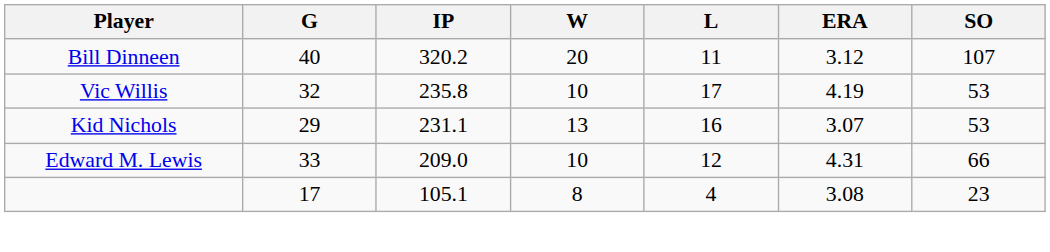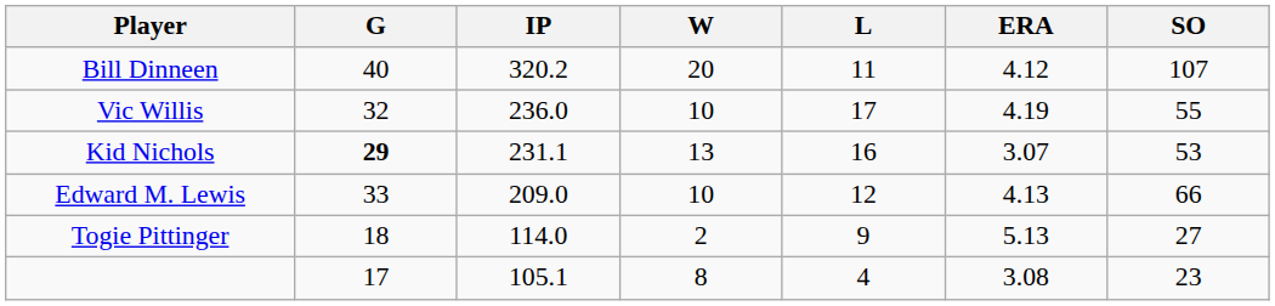 <table class="wikitable sortable">
 <tr>
 <th bgcolor="#DDDDFF" width="16%">Player</th>
 <th bgcolor="#DDDDFF" width="9%">G</th>
 <th bgcolor="#DDDDFF" width="9%">IP</th>
 <th bgcolor="#DDDDFF" width="9%">W</th>
 <th bgcolor="#DDDDFF" width="9%">L</th>
 <th bgcolor="#DDDDFF" width="9%">ERA</th>
 <th bgcolor="#DDDDFF" width="9%">SO</th>
 </tr>
 <tr align="center">
 <td><a href='#'>Bill Dinneen</a></td>
 <td>40</td>
 <td>320.2</td>
 <td>20</td>
 <td>11</td>
-<td>3.12</td>
+<td>4.12</td>
 <td>107</td>
 </tr>
 <tr align=center>
 <td><a href='#'>Vic Willis</a></td>
 <td>32</td>
-<td>235.8</td>
+<td>236.0</td>
 <td>10</td>
 <td>17</td>
 <td>4.19</td>
-<td>53</td>
+<td>55</td>
 </tr>
 <tr align=center>
 <td><a href='#'>Kid Nichols</a></td>
-<td>29</td>
+<td><strong>29</strong></td>
 <td>231.1</td>
 <td>13</td>
 <td>16</td>
 <td>3.07</td>
 <td>53</td>
 </tr>
 <tr align=center>
 <td><a href='#'>Edward M. Lewis</a></td>
 <td>33</td>
 <td>209.0</td>
 <td>10</td>
 <td>12</td>
-<td>4.31</td>
+<td>4.13</td>
 <td>66</td>
+</tr>
+<tr align=center>
+<td><a href='#'>Togie Pittinger</a></td>
+<td>18</td>
+<td>114.0</td>
+<td>2</td>
+<td>9</td>
+<td>5.13</td>
+<td>27</td>
 </tr>
 <tr align=center>
 <td></td>
 <td>17</td>
 <td>105.1</td>
 <td>8</td>
 <td>4</td>
 <td>3.08</td>
 <td>23</td>
 </tr>
 </table>
